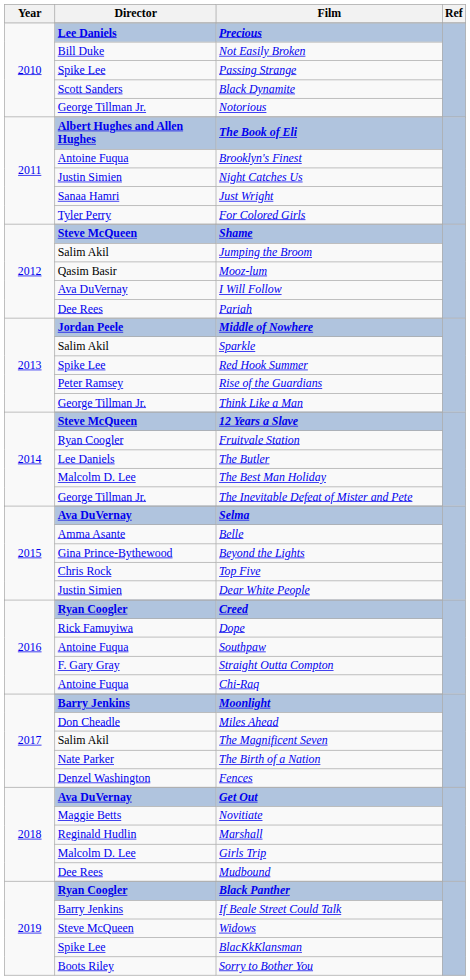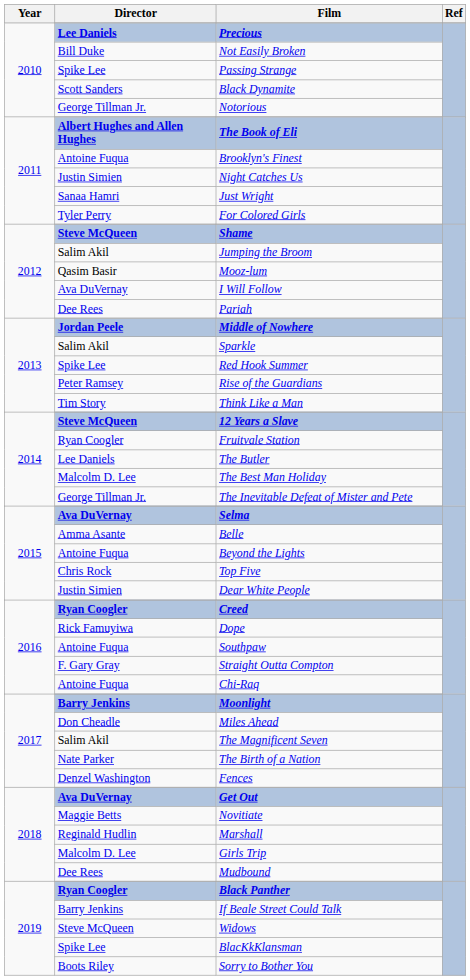 <table class="wikitable" style="width:100%;">
 <tr style="background:#bebebe;">
 <th style="width:11%;">Year</th>
 <th style="width:35%;">Director</th>
 <th style="width:49%;">Film</th>
 <th style="width:5%;">Ref</th>
 </tr>
 <tr>
 <td rowspan="6" align="center"><a href='#'>2010</a></td>
 </tr>
 <tr style="background:#B0C4DE">
 <td><strong><a href='#'>Lee Daniels</a></strong></td>
 <td><strong><em><a href='#'>Precious</a></em></strong></td>
 <td rowspan="6" align="center"></td>
 </tr>
 <tr>
 <td><a href='#'>Bill Duke</a></td>
 <td><em><a href='#'>Not Easily Broken</a></em></td>
 </tr>
 <tr>
 <td><a href='#'>Spike Lee</a></td>
 <td><em><a href='#'>Passing Strange</a></em></td>
 </tr>
 <tr>
 <td><a href='#'>Scott Sanders</a></td>
 <td><em><a href='#'>Black Dynamite</a></em></td>
 </tr>
 <tr>
 <td><a href='#'>George Tillman Jr.</a></td>
 <td><em><a href='#'>Notorious</a></em></td>
 </tr>
 <tr>
 <td rowspan="6" align="center"><a href='#'>2011</a></td>
 </tr>
 <tr style="background:#B0C4DE">
 <td><strong><a href='#'>Albert Hughes and Allen Hughes</a></strong></td>
 <td><strong><em><a href='#'>The Book of Eli</a></em></strong></td>
 <td rowspan="6" align="center"></td>
 </tr>
 <tr>
 <td><a href='#'>Antoine Fuqua</a></td>
 <td><em><a href='#'>Brooklyn's Finest</a></em></td>
 </tr>
 <tr>
 <td><a href='#'>Justin Simien</a></td>
 <td><em><a href='#'>Night Catches Us</a></em></td>
 </tr>
 <tr>
 <td><a href='#'>Sanaa Hamri</a></td>
 <td><em><a href='#'>Just Wright</a></em></td>
 </tr>
 <tr>
 <td><a href='#'>Tyler Perry</a></td>
 <td><em><a href='#'>For Colored Girls</a></em></td>
 </tr>
 <tr>
 <td rowspan="6" align="center"><a href='#'>2012</a></td>
 </tr>
 <tr style="background:#B0C4DE">
 <td><strong><a href='#'>Steve McQueen</a></strong></td>
 <td><strong><em><a href='#'>Shame</a></em></strong></td>
 <td rowspan="6" align="center"></td>
 </tr>
 <tr>
 <td>Salim Akil</td>
 <td><em><a href='#'>Jumping the Broom</a></em></td>
 </tr>
 <tr>
 <td>Qasim Basir</td>
 <td><em><a href='#'>Mooz-lum</a></em></td>
 </tr>
 <tr>
 <td><a href='#'>Ava DuVernay</a></td>
 <td><em><a href='#'>I Will Follow</a></em></td>
 </tr>
 <tr>
 <td><a href='#'>Dee Rees</a></td>
 <td><em><a href='#'>Pariah</a></em></td>
 </tr>
 <tr>
 <td rowspan="6" align="center"><a href='#'>2013</a></td>
 </tr>
 <tr style="background:#B0C4DE">
 <td><strong><a href='#'>Jordan Peele</a></strong></td>
 <td><strong><em><a href='#'>Middle of Nowhere</a></em></strong></td>
 <td rowspan="6" align="center"></td>
 </tr>
 <tr>
 <td>Salim Akil</td>
 <td><em><a href='#'>Sparkle</a></em></td>
 </tr>
 <tr>
 <td><a href='#'>Spike Lee</a></td>
 <td><em><a href='#'>Red Hook Summer</a></em></td>
 </tr>
 <tr>
 <td><a href='#'>Peter Ramsey</a></td>
 <td><em><a href='#'>Rise of the Guardians</a></em></td>
 </tr>
 <tr>
-<td><a href='#'>George Tillman Jr.</a></td>
+<td><a href='#'>Tim Story</a></td>
 <td><em><a href='#'>Think Like a Man</a></em></td>
 </tr>
 <tr>
 <td rowspan="6" align="center"><a href='#'>2014</a></td>
 </tr>
 <tr style="background:#B0C4DE">
 <td><strong><a href='#'>Steve McQueen</a></strong></td>
 <td><strong><em><a href='#'>12 Years a Slave</a></em></strong></td>
 <td rowspan="6" align="center"></td>
 </tr>
 <tr>
 <td><a href='#'>Ryan Coogler</a></td>
 <td><em><a href='#'>Fruitvale Station</a></em></td>
 </tr>
 <tr>
 <td><a href='#'>Lee Daniels</a></td>
 <td><em><a href='#'>The Butler</a></em></td>
 </tr>
 <tr>
 <td><a href='#'>Malcolm D. Lee</a></td>
 <td><em><a href='#'>The Best Man Holiday</a></em></td>
 </tr>
 <tr>
 <td><a href='#'>George Tillman Jr.</a></td>
 <td><em><a href='#'>The Inevitable Defeat of Mister and Pete</a></em></td>
 </tr>
 <tr>
 <td rowspan="6" align="center"><a href='#'>2015</a></td>
 </tr>
 <tr style="background:#B0C4DE">
 <td><strong><a href='#'>Ava DuVernay</a></strong></td>
 <td><strong><em><a href='#'>Selma</a></em></strong></td>
 <td rowspan="6" align="center"></td>
 </tr>
 <tr>
 <td><a href='#'>Amma Asante</a></td>
 <td><em><a href='#'>Belle</a></em></td>
 </tr>
 <tr>
-<td><a href='#'>Gina Prince-Bythewood</a></td>
+<td><a href='#'>Antoine Fuqua</a></td>
 <td><em><a href='#'>Beyond the Lights</a></em></td>
 </tr>
 <tr>
 <td><a href='#'>Chris Rock</a></td>
 <td><em><a href='#'>Top Five</a></em></td>
 </tr>
 <tr>
 <td><a href='#'>Justin Simien</a></td>
 <td><em><a href='#'>Dear White People</a></em></td>
 </tr>
 <tr>
 <td rowspan="6" align="center"><a href='#'>2016</a></td>
 </tr>
 <tr style="background:#B0C4DE">
 <td><strong><a href='#'>Ryan Coogler</a></strong></td>
 <td><strong><em><a href='#'>Creed</a></em></strong></td>
 <td rowspan="6" align="center"></td>
 </tr>
 <tr>
 <td><a href='#'>Rick Famuyiwa</a></td>
 <td><em><a href='#'>Dope</a></em></td>
 </tr>
 <tr>
 <td><a href='#'>Antoine Fuqua</a></td>
 <td><em><a href='#'>Southpaw</a></em></td>
 </tr>
 <tr>
 <td><a href='#'>F. Gary Gray</a></td>
 <td><em><a href='#'>Straight Outta Compton</a></em></td>
 </tr>
 <tr>
 <td><a href='#'>Antoine Fuqua</a></td>
 <td><em><a href='#'>Chi-Raq</a></em></td>
 </tr>
 <tr>
 <td rowspan="6" align="center"><a href='#'>2017</a></td>
 </tr>
 <tr style="background:#B0C4DE">
 <td><strong><a href='#'>Barry Jenkins</a></strong></td>
 <td><strong><em><a href='#'>Moonlight</a></em></strong></td>
 <td rowspan="6" align="center"></td>
 </tr>
 <tr>
 <td><a href='#'>Don Cheadle</a></td>
 <td><em><a href='#'>Miles Ahead</a></em></td>
 </tr>
 <tr>
 <td>Salim Akil</td>
 <td><em><a href='#'>The Magnificent Seven</a></em></td>
 </tr>
 <tr>
 <td><a href='#'>Nate Parker</a></td>
 <td><em><a href='#'>The Birth of a Nation</a></em></td>
 </tr>
 <tr>
 <td><a href='#'>Denzel Washington</a></td>
 <td><em><a href='#'>Fences</a></em></td>
 </tr>
 <tr>
 <td rowspan="6" align="center"><a href='#'>2018</a></td>
 </tr>
 <tr style="background:#B0C4DE">
 <td><strong><a href='#'>Ava DuVernay</a></strong></td>
 <td><strong><em><a href='#'>Get Out</a></em></strong></td>
 <td rowspan="6" align="center"></td>
 </tr>
 <tr>
 <td><a href='#'>Maggie Betts</a></td>
 <td><em><a href='#'>Novitiate</a></em></td>
 </tr>
 <tr>
 <td><a href='#'>Reginald Hudlin</a></td>
 <td><em><a href='#'>Marshall</a></em></td>
 </tr>
 <tr>
 <td><a href='#'>Malcolm D. Lee</a></td>
 <td><em><a href='#'>Girls Trip</a></em></td>
 </tr>
 <tr>
 <td><a href='#'>Dee Rees</a></td>
 <td><em><a href='#'>Mudbound</a></em></td>
 </tr>
 <tr>
 <td rowspan="6" align="center"><a href='#'>2019</a></td>
 </tr>
 <tr style="background:#B0C4DE">
 <td><strong><a href='#'>Ryan Coogler</a></strong></td>
 <td><strong><em><a href='#'>Black Panther</a></em></strong></td>
 <td rowspan="6" align="center"></td>
 </tr>
 <tr>
 <td><a href='#'>Barry Jenkins</a></td>
 <td><em><a href='#'>If Beale Street Could Talk</a></em></td>
 </tr>
 <tr>
 <td><a href='#'>Steve McQueen</a></td>
 <td><em><a href='#'>Widows</a></em></td>
 </tr>
 <tr>
 <td><a href='#'>Spike Lee</a></td>
 <td><em><a href='#'>BlacKkKlansman</a></em></td>
 </tr>
 <tr>
 <td><a href='#'>Boots Riley</a></td>
 <td><em><a href='#'>Sorry to Bother You</a></em></td>
 </tr>
 </table>
